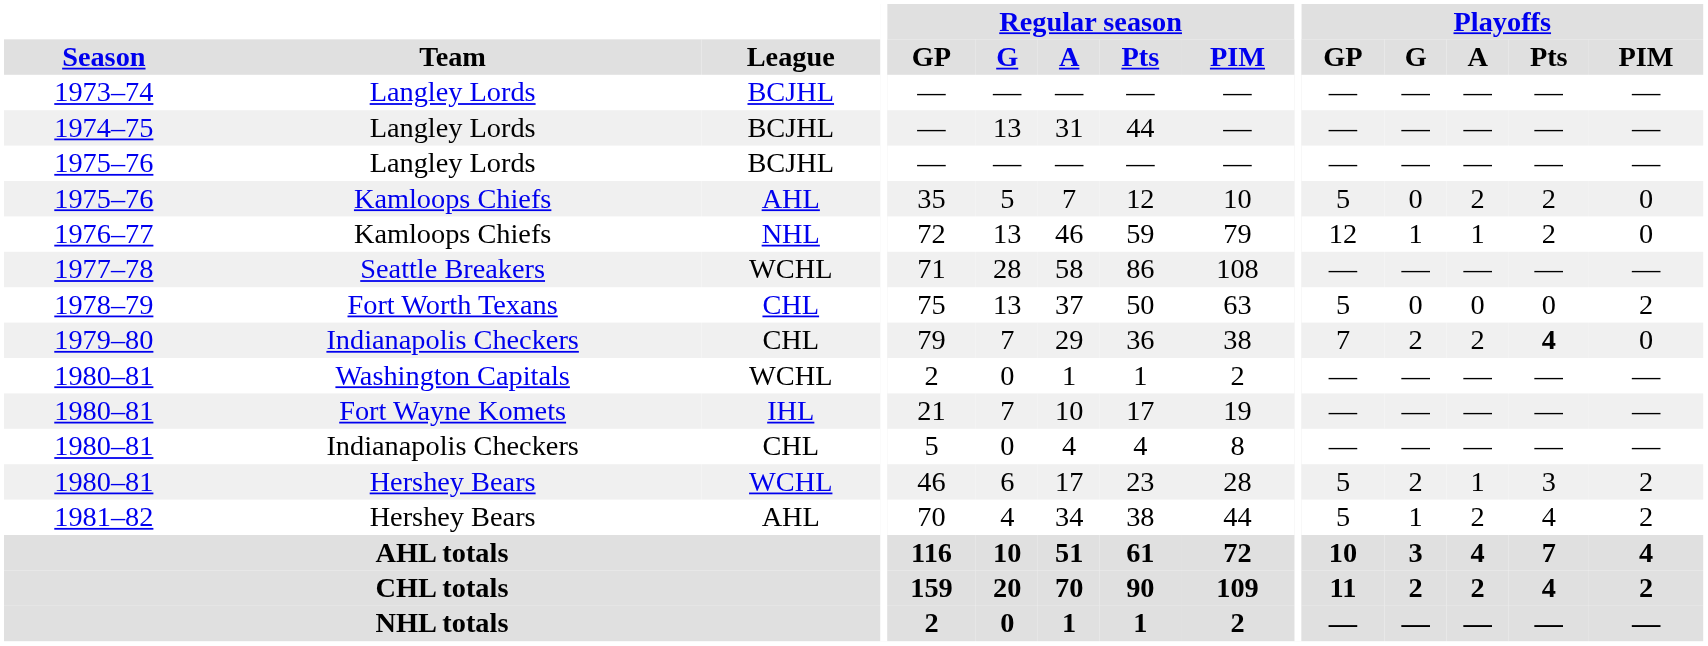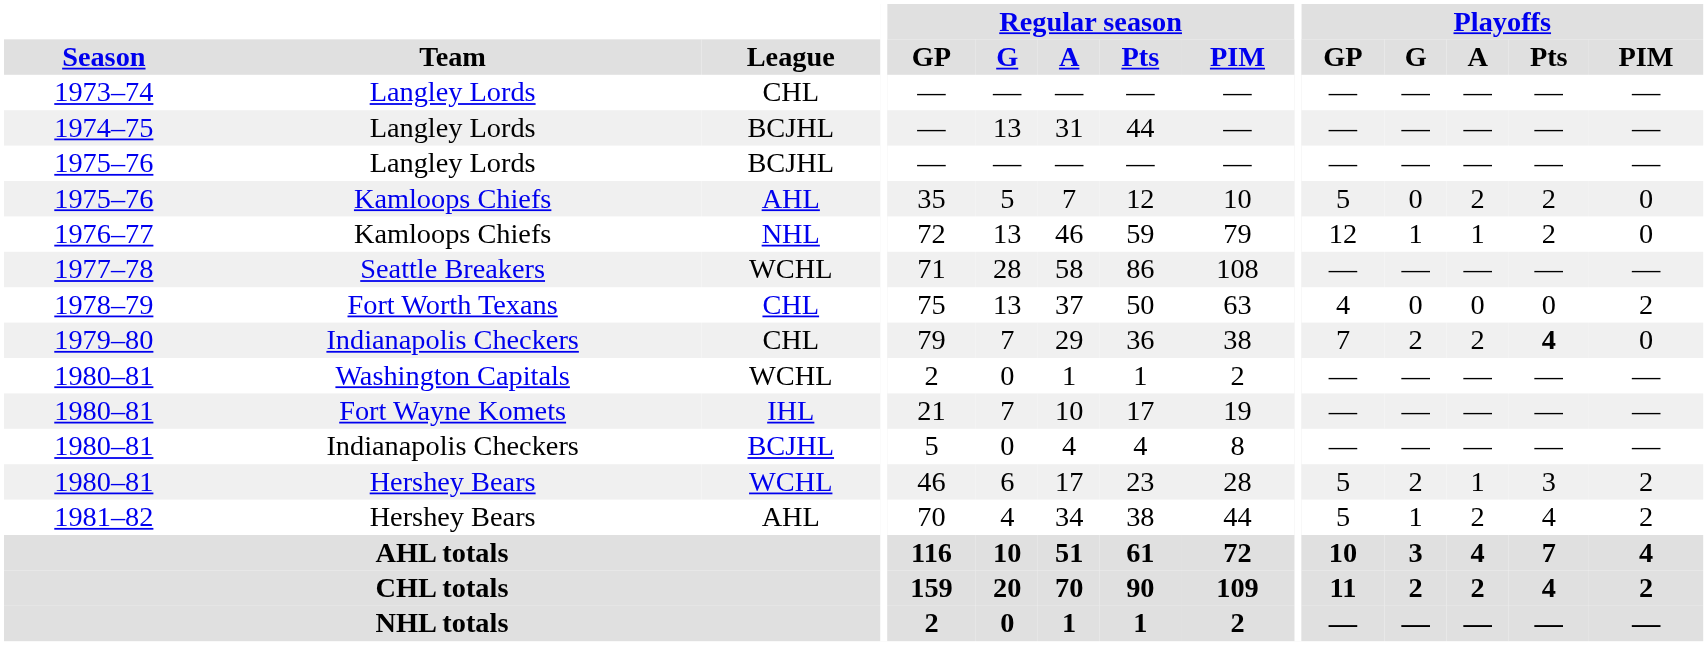 <table border="0" cellpadding="1" cellspacing="0" style="text-align:center; width:60em">
 <tr bgcolor="#e0e0e0">
 <th colspan="3" bgcolor="#ffffff"></th>
 <th rowspan="100" bgcolor="#ffffff"></th>
 <th colspan="5"><a href='#'>Regular season</a></th>
 <th rowspan="100" bgcolor="#ffffff"></th>
 <th colspan="5"><a href='#'>Playoffs</a></th>
 </tr>
 <tr bgcolor="#e0e0e0">
 <th><a href='#'>Season</a></th>
 <th>Team</th>
 <th>League</th>
 <th>GP</th>
 <th><a href='#'>G</a></th>
 <th><a href='#'>A</a></th>
 <th><a href='#'>Pts</a></th>
 <th><a href='#'>PIM</a></th>
 <th>GP</th>
 <th>G</th>
 <th>A</th>
 <th>Pts</th>
 <th>PIM</th>
 </tr>
 <tr>
 <td><a href='#'>1973–74</a></td>
 <td><a href='#'>Langley Lords</a></td>
-<td><a href='#'>BCJHL</a></td>
+<td>CHL</td>
 <td>—</td>
 <td>—</td>
 <td>—</td>
 <td>—</td>
 <td>—</td>
 <td>—</td>
 <td>—</td>
 <td>—</td>
 <td>—</td>
 <td>—</td>
 </tr>
 <tr bgcolor="#f0f0f0">
 <td><a href='#'>1974–75</a></td>
 <td>Langley Lords</td>
 <td>BCJHL</td>
 <td>—</td>
 <td>13</td>
 <td>31</td>
 <td>44</td>
 <td>—</td>
 <td>—</td>
 <td>—</td>
 <td>—</td>
 <td>—</td>
 <td>—</td>
 </tr>
 <tr>
 <td><a href='#'>1975–76</a></td>
 <td>Langley Lords</td>
 <td>BCJHL</td>
 <td>—</td>
 <td>—</td>
 <td>—</td>
 <td>—</td>
 <td>—</td>
 <td>—</td>
 <td>—</td>
 <td>—</td>
 <td>—</td>
 <td>—</td>
 </tr>
 <tr bgcolor="#f0f0f0">
 <td><a href='#'>1975–76</a></td>
 <td><a href='#'>Kamloops Chiefs</a></td>
 <td><a href='#'>AHL</a></td>
 <td>35</td>
 <td>5</td>
 <td>7</td>
 <td>12</td>
 <td>10</td>
 <td>5</td>
 <td>0</td>
 <td>2</td>
 <td>2</td>
 <td>0</td>
 </tr>
 <tr>
 <td><a href='#'>1976–77</a></td>
 <td>Kamloops Chiefs</td>
 <td><a href='#'>NHL</a></td>
 <td>72</td>
 <td>13</td>
 <td>46</td>
 <td>59</td>
 <td>79</td>
 <td>12</td>
 <td>1</td>
 <td>1</td>
 <td>2</td>
 <td>0</td>
 </tr>
 <tr bgcolor="#f0f0f0">
 <td><a href='#'>1977–78</a></td>
 <td><a href='#'>Seattle Breakers</a></td>
 <td>WCHL</td>
 <td>71</td>
 <td>28</td>
 <td>58</td>
 <td>86</td>
 <td>108</td>
 <td>—</td>
 <td>—</td>
 <td>—</td>
 <td>—</td>
 <td>—</td>
 </tr>
 <tr>
 <td><a href='#'>1978–79</a></td>
 <td><a href='#'>Fort Worth Texans</a></td>
 <td><a href='#'>CHL</a></td>
 <td>75</td>
 <td>13</td>
 <td>37</td>
 <td>50</td>
 <td>63</td>
-<td>5</td>
+<td>4</td>
 <td>0</td>
 <td>0</td>
 <td>0</td>
 <td>2</td>
 </tr>
 <tr bgcolor="#f0f0f0">
 <td><a href='#'>1979–80</a></td>
 <td><a href='#'>Indianapolis Checkers</a></td>
 <td>CHL</td>
 <td>79</td>
 <td>7</td>
 <td>29</td>
 <td>36</td>
 <td>38</td>
 <td>7</td>
 <td>2</td>
 <td>2</td>
 <td><strong>4</strong></td>
 <td>0</td>
 </tr>
 <tr>
 <td><a href='#'>1980–81</a></td>
 <td><a href='#'>Washington Capitals</a></td>
 <td>WCHL</td>
 <td>2</td>
 <td>0</td>
 <td>1</td>
 <td>1</td>
 <td>2</td>
 <td>—</td>
 <td>—</td>
 <td>—</td>
 <td>—</td>
 <td>—</td>
 </tr>
 <tr bgcolor="#f0f0f0">
 <td><a href='#'>1980–81</a></td>
 <td><a href='#'>Fort Wayne Komets</a></td>
 <td><a href='#'>IHL</a></td>
 <td>21</td>
 <td>7</td>
 <td>10</td>
 <td>17</td>
 <td>19</td>
 <td>—</td>
 <td>—</td>
 <td>—</td>
 <td>—</td>
 <td>—</td>
 </tr>
 <tr>
 <td><a href='#'>1980–81</a></td>
 <td>Indianapolis Checkers</td>
-<td>CHL</td>
+<td><a href='#'>BCJHL</a></td>
 <td>5</td>
 <td>0</td>
 <td>4</td>
 <td>4</td>
 <td>8</td>
 <td>—</td>
 <td>—</td>
 <td>—</td>
 <td>—</td>
 <td>—</td>
 </tr>
 <tr bgcolor="#f0f0f0">
 <td><a href='#'>1980–81</a></td>
 <td><a href='#'>Hershey Bears</a></td>
 <td><a href='#'>WCHL</a></td>
 <td>46</td>
 <td>6</td>
 <td>17</td>
 <td>23</td>
 <td>28</td>
 <td>5</td>
 <td>2</td>
 <td>1</td>
 <td>3</td>
 <td>2</td>
 </tr>
 <tr>
 <td><a href='#'>1981–82</a></td>
 <td>Hershey Bears</td>
 <td>AHL</td>
 <td>70</td>
 <td>4</td>
 <td>34</td>
 <td>38</td>
 <td>44</td>
 <td>5</td>
 <td>1</td>
 <td>2</td>
 <td>4</td>
 <td>2</td>
 </tr>
 <tr bgcolor="#e0e0e0">
 <th colspan="3">AHL totals</th>
 <th>116</th>
 <th>10</th>
 <th>51</th>
 <th>61</th>
 <th>72</th>
 <th>10</th>
 <th>3</th>
 <th>4</th>
 <th>7</th>
 <th>4</th>
 </tr>
 <tr bgcolor="#e0e0e0">
 <th colspan="3">CHL totals</th>
 <th>159</th>
 <th>20</th>
 <th>70</th>
 <th>90</th>
 <th>109</th>
 <th>11</th>
 <th>2</th>
 <th>2</th>
 <th>4</th>
 <th>2</th>
 </tr>
 <tr bgcolor="#e0e0e0">
 <th colspan="3">NHL totals</th>
 <th>2</th>
 <th>0</th>
 <th>1</th>
 <th>1</th>
 <th>2</th>
 <th>—</th>
 <th>—</th>
 <th>—</th>
 <th>—</th>
 <th>—</th>
 </tr>
 </table>
